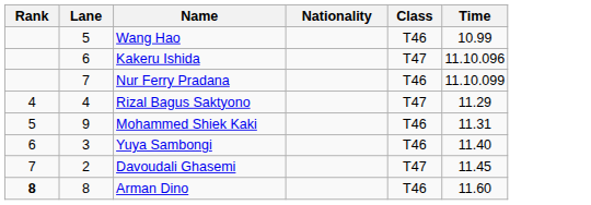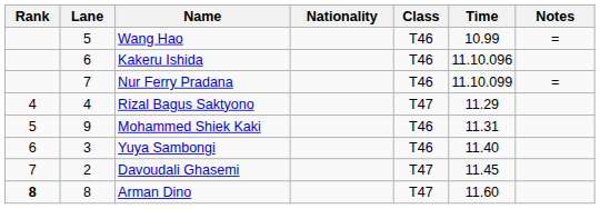 <table class="wikitable sortable" style="font-size:90%; text-align:center">
 <tr>
 <th width="50">Rank</th>
 <th width="50">Lane</th>
 <th width="175">Name</th>
 <th width="100">Nationality</th>
 <th width="50">Class</th>
 <th width="50">Time</th>
+<th width="75">Notes</th>
 </tr>
 <tr>
 <td></td>
 <td>5</td>
 <td align="left"><a href='#'>Wang Hao</a></td>
 <td align="left"></td>
 <td>T46</td>
 <td>10.99</td>
+<td>=</td>
 </tr>
 <tr>
 <td></td>
 <td>6</td>
 <td align="left"><a href='#'>Kakeru Ishida</a></td>
 <td align="left"></td>
-<td>T47</td>
+<td>T46</td>
 <td>11.10.096</td>
+<td></td>
 </tr>
 <tr>
 <td></td>
 <td>7</td>
 <td align="left"><a href='#'>Nur Ferry Pradana</a></td>
 <td align="left"></td>
 <td>T46</td>
 <td>11.10.099</td>
+<td>=</td>
 </tr>
 <tr>
 <td>4</td>
 <td>4</td>
 <td align="left"><a href='#'>Rizal Bagus Saktyono</a></td>
 <td align="left"></td>
 <td>T47</td>
 <td>11.29</td>
+<td></td>
 </tr>
 <tr>
 <td>5</td>
 <td>9</td>
 <td align="left"><a href='#'>Mohammed Shiek Kaki</a></td>
 <td align="left"></td>
 <td>T46</td>
 <td>11.31</td>
+<td></td>
 </tr>
 <tr>
 <td>6</td>
 <td>3</td>
 <td align="left"><a href='#'>Yuya Sambongi</a></td>
 <td align="left"></td>
 <td>T46</td>
 <td>11.40</td>
+<td></td>
 </tr>
 <tr>
 <td>7</td>
 <td>2</td>
 <td align="left"><a href='#'>Davoudali Ghasemi</a></td>
 <td align="left"></td>
 <td>T47</td>
 <td>11.45</td>
+<td></td>
 </tr>
 <tr>
 <td><strong>8</strong></td>
 <td>8</td>
 <td align="left"><a href='#'>Arman Dino</a></td>
 <td align="left"></td>
-<td>T46</td>
+<td>T47</td>
 <td>11.60</td>
+<td></td>
 </tr>
 </table>
